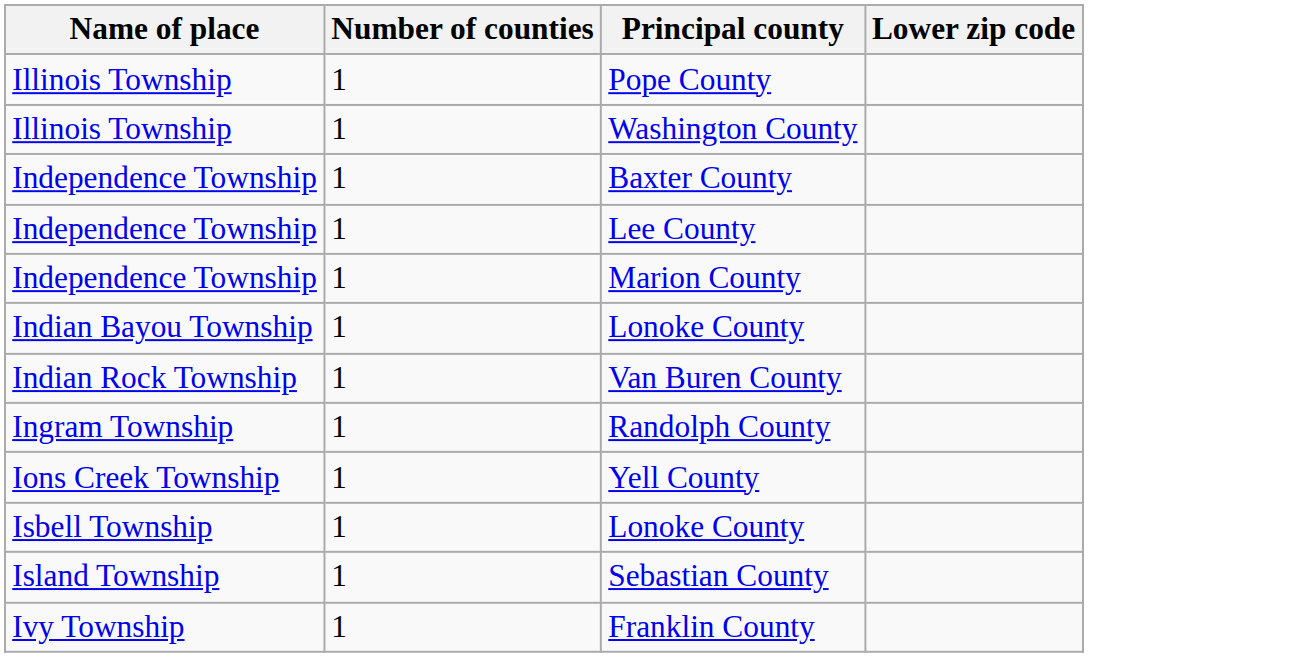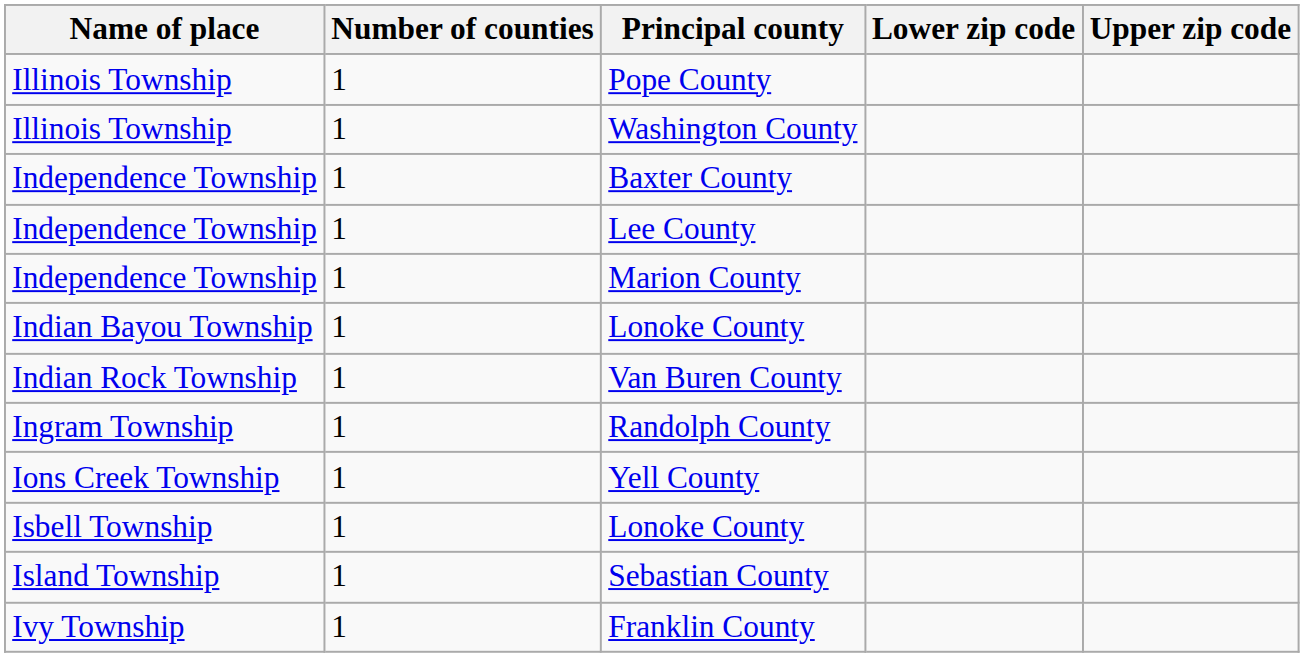 <table class="wikitable">
 <tr>
 <th>Name of place</th>
 <th>Number of counties</th>
 <th>Principal county</th>
 <th>Lower zip code</th>
+<th>Upper zip code</th>
 </tr>
 <tr>
 <td><a href='#'>Illinois Township</a></td>
 <td>1</td>
 <td><a href='#'>Pope County</a></td>
+<td> </td>
 <td> </td>
 </tr>
 <tr>
 <td><a href='#'>Illinois Township</a></td>
 <td>1</td>
 <td><a href='#'>Washington County</a></td>
 <td> </td>
+<td> </td>
 </tr>
 <tr>
 <td><a href='#'>Independence Township</a></td>
 <td>1</td>
 <td><a href='#'>Baxter County</a></td>
+<td> </td>
 <td> </td>
 </tr>
 <tr>
 <td><a href='#'>Independence Township</a></td>
 <td>1</td>
 <td><a href='#'>Lee County</a></td>
 <td> </td>
+<td> </td>
 </tr>
 <tr>
 <td><a href='#'>Independence Township</a></td>
 <td>1</td>
 <td><a href='#'>Marion County</a></td>
+<td> </td>
 <td> </td>
 </tr>
 <tr>
 <td><a href='#'>Indian Bayou Township</a></td>
 <td>1</td>
 <td><a href='#'>Lonoke County</a></td>
 <td> </td>
+<td> </td>
 </tr>
 <tr>
 <td><a href='#'>Indian Rock Township</a></td>
 <td>1</td>
 <td><a href='#'>Van Buren County</a></td>
+<td> </td>
 <td> </td>
 </tr>
 <tr>
 <td><a href='#'>Ingram Township</a></td>
 <td>1</td>
 <td><a href='#'>Randolph County</a></td>
 <td> </td>
+<td> </td>
 </tr>
 <tr>
 <td><a href='#'>Ions Creek Township</a></td>
 <td>1</td>
 <td><a href='#'>Yell County</a></td>
+<td> </td>
 <td> </td>
 </tr>
 <tr>
 <td><a href='#'>Isbell Township</a></td>
 <td>1</td>
 <td><a href='#'>Lonoke County</a></td>
 <td> </td>
+<td> </td>
 </tr>
 <tr>
 <td><a href='#'>Island Township</a></td>
 <td>1</td>
 <td><a href='#'>Sebastian County</a></td>
+<td> </td>
 <td> </td>
 </tr>
 <tr>
 <td><a href='#'>Ivy Township</a></td>
 <td>1</td>
 <td><a href='#'>Franklin County</a></td>
 <td> </td>
+<td> </td>
 </tr>
 </table>
